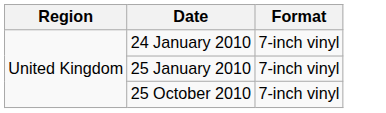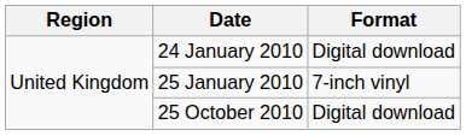 <table class=wikitable>
 <tr>
 <th>Region</th>
 <th>Date</th>
 <th>Format</th>
 </tr>
 <tr>
 <td rowspan="3">United Kingdom</td>
 <td>24 January 2010</td>
-<td>7-inch vinyl</td>
+<td>Digital download</td>
 </tr>
 <tr>
 <td>25 January 2010</td>
 <td>7-inch vinyl</td>
 </tr>
 <tr>
 <td>25 October 2010</td>
-<td>7-inch vinyl</td>
+<td>Digital download</td>
 </tr>
 </table>
